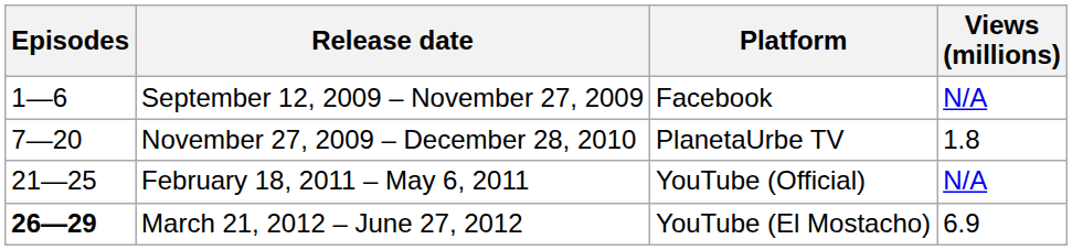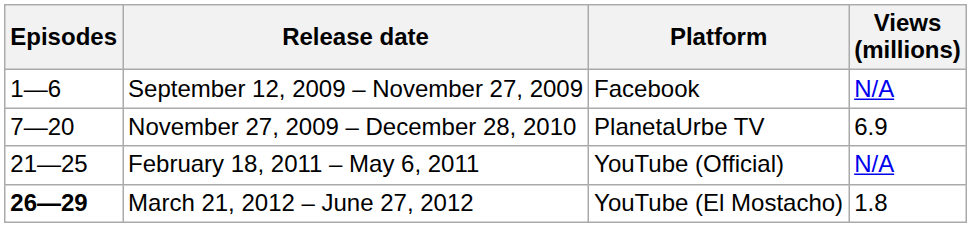 <table class="wikitable" style="background:#fff;">
 <tr>
 <th>Episodes</th>
 <th>Release date</th>
 <th>Platform</th>
 <th>Views<br>(millions)</th>
 </tr>
 <tr>
 <td>1—6</td>
 <td>September 12, 2009 – November 27, 2009</td>
 <td>Facebook</td>
 <td><a href='#'>N/A</a></td>
 </tr>
 <tr>
 <td>7—20</td>
 <td>November 27, 2009 – December 28, 2010</td>
 <td>PlanetaUrbe TV</td>
-<td>1.8</td>
+<td>6.9</td>
 </tr>
 <tr>
 <td>21—25</td>
 <td>February 18, 2011 – May 6, 2011</td>
 <td>YouTube (Official)</td>
 <td><a href='#'>N/A</a></td>
 </tr>
 <tr>
 <td><strong>26—29</strong></td>
 <td>March 21, 2012 – June 27, 2012</td>
 <td>YouTube (El Mostacho)</td>
-<td>6.9</td>
+<td>1.8</td>
 </tr>
 </table>
